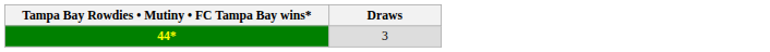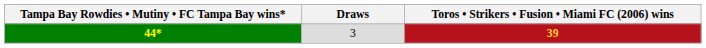 <table class="wikitable" style="font-size:90%">
 <tr>
 <th width=360>Tampa Bay Rowdies • Mutiny • FC Tampa Bay wins*</th>
 <th width=120>Draws</th>
+<th width=360>Toros • Strikers • Fusion • Miami FC (2006) wins</th>
 </tr>
 <tr style="text-align:center;">
 <td style="background:green;color:yellow;"><strong>44*</strong></td>
 <td style="background:#ddd;color:black;">3</td>
+<td style="background:#b6121b;color:#fc3;"><strong>39</strong></td>
 </tr>
 </table>
